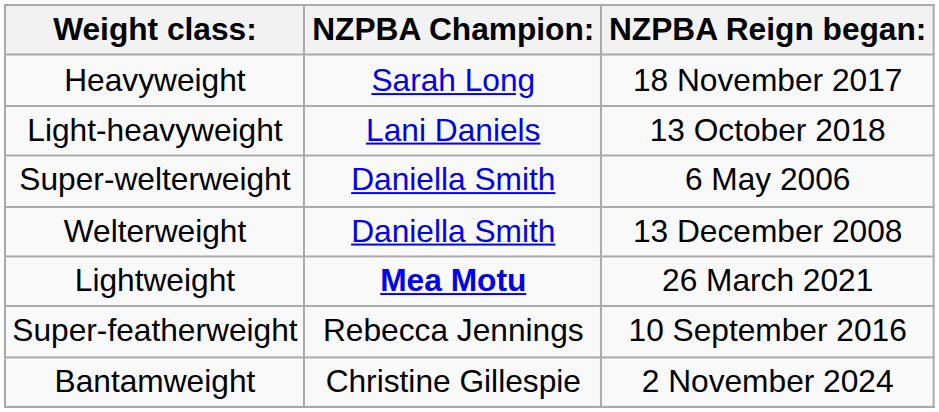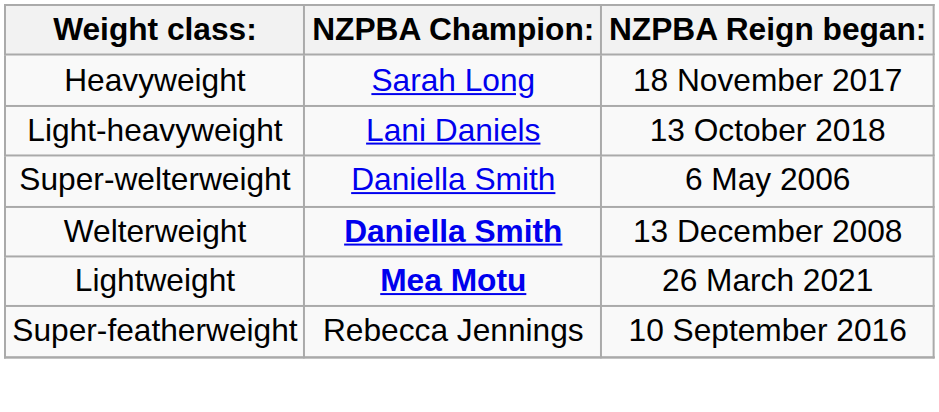 <table class="wikitable">
 <tr>
 <th style="text-align: center;">Weight class:</th>
 <th style="text-align: center;">NZPBA Champion:</th>
 <th style="text-align: center;">NZPBA Reign began:</th>
 </tr>
 <tr>
 <td style="text-align: center;">Heavyweight</td>
 <td style="text-align: center;"><a href='#'>Sarah Long</a></td>
 <td style="text-align: center;">18 November 2017</td>
 </tr>
 <tr>
 <td style="text-align: center;">Light-heavyweight</td>
 <td style="text-align: center;"><a href='#'>Lani Daniels</a></td>
 <td style="text-align: center;">13 October 2018</td>
 </tr>
 <tr>
 <td style="text-align: center;">Super-welterweight</td>
 <td style="text-align: center;"><a href='#'>Daniella Smith</a></td>
 <td style="text-align: center;">6 May 2006</td>
 </tr>
 <tr>
 <td style="text-align: center;">Welterweight</td>
-<td style="text-align: center;"><a href='#'>Daniella Smith</a></td>
+<td style="text-align: center;"><strong><a href='#'>Daniella Smith</a></strong></td>
 <td style="text-align: center;">13 December 2008</td>
 </tr>
 <tr>
 <td style="text-align: center;">Lightweight</td>
 <td style="text-align: center;"><strong><a href='#'>Mea Motu</a></strong></td>
 <td style="text-align: center;">26 March 2021</td>
 </tr>
 <tr>
 <td style="text-align: center;">Super-featherweight</td>
 <td style="text-align: center;">Rebecca Jennings</td>
 <td style="text-align: center;">10 September 2016</td>
 </tr>
 <tr>
-<td style="text-align: center;">Bantamweight</td>
-<td style="text-align: center;">Christine Gillespie</td>
-<td style="text-align: center;">2 November 2024</td>
-</tr>
-<tr>
 </tr>
 </table>
